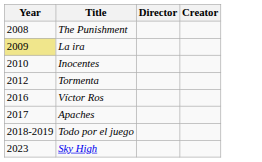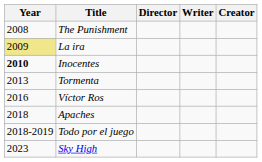 <table class="wikitable sortable">
 <tr>
 <th>Year</th>
 <th>Title</th>
 <th>Director</th>
+<th>Writer</th>
 <th>Creator</th>
 </tr>
 <tr>
 <td>2008</td>
 <td><em>The Punishment</em></td>
+<td></td>
 <td></td>
 <td></td>
 </tr>
 <tr>
 <td style="background: khaki;">2009</td>
 <td><em>La ira</em></td>
 <td></td>
 <td></td>
+<td></td>
 </tr>
 <tr>
-<td>2010</td>
+<td><strong>2010</strong></td>
 <td><em>Inocentes</em></td>
+<td></td>
 <td></td>
 <td></td>
 </tr>
 <tr>
-<td>2012</td>
+<td>2013</td>
 <td><em>Tormenta</em></td>
+<td></td>
 <td></td>
 <td></td>
 </tr>
 <tr>
 <td>2016</td>
 <td><em>Víctor Ros</em></td>
 <td> </td>
 <td></td>
+<td></td>
 </tr>
 <tr>
-<td>2017</td>
+<td>2018</td>
 <td><em>Apaches</em></td>
+<td></td>
 <td></td>
 <td></td>
 </tr>
 <tr>
 <td>2018-2019</td>
 <td><em>Todo por el juego</em></td>
 <td></td>
 <td></td>
+<td></td>
 </tr>
 <tr>
 <td>2023</td>
 <td><em><a href='#'>Sky High</a></em></td>
 <td></td>
 <td></td>
+<td></td>
 </tr>
 </table>
